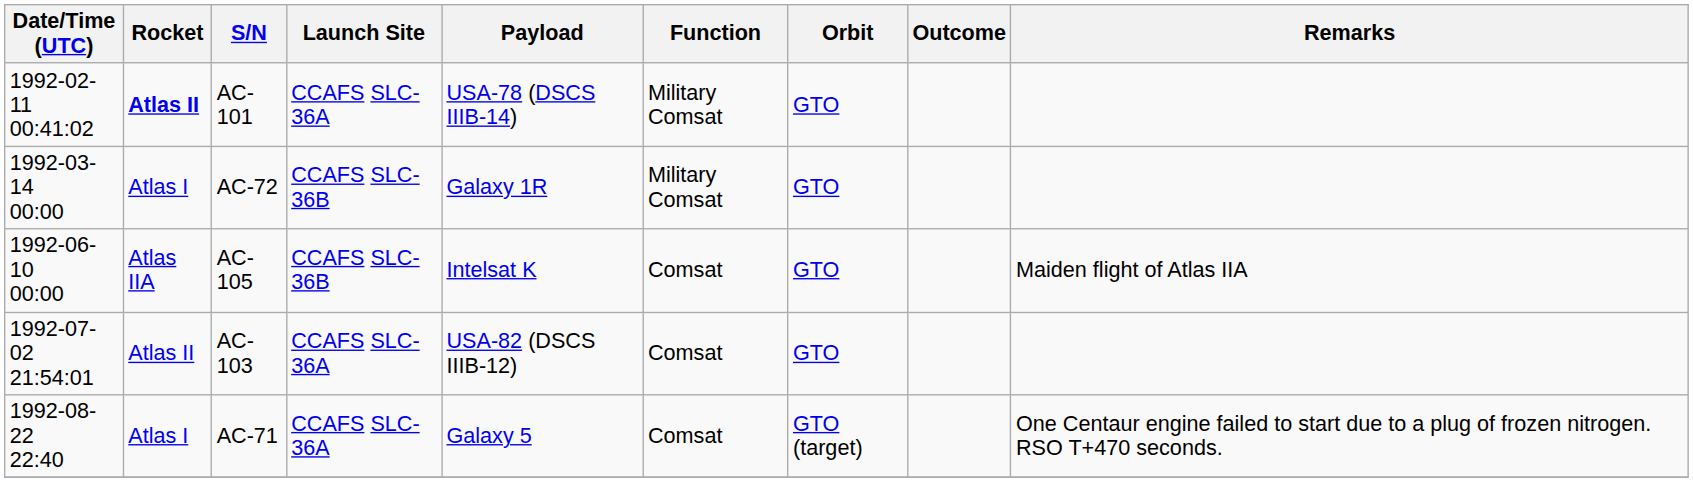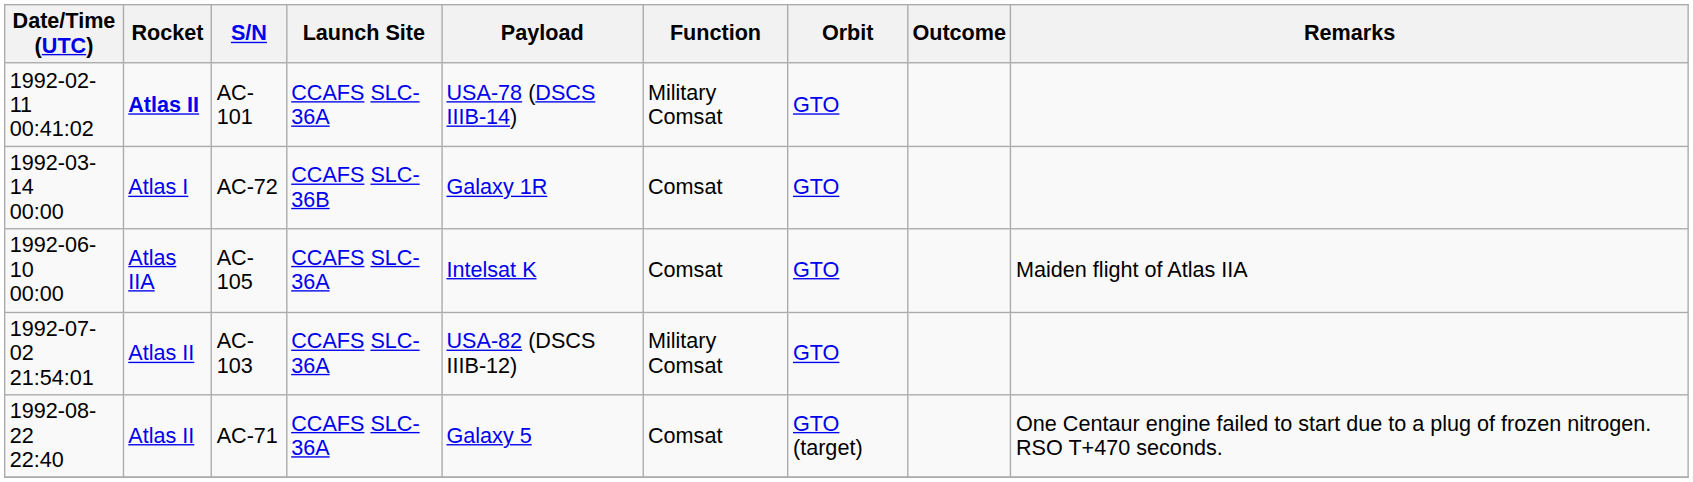 <table class="wikitable" style="margin: 1em 1em 1em 0";>
 <tr>
 <th>Date/Time<br>(<a href='#'>UTC</a>)</th>
 <th>Rocket</th>
 <th><a href='#'>S/N</a></th>
 <th>Launch Site</th>
 <th>Payload</th>
 <th>Function</th>
 <th>Orbit</th>
 <th>Outcome</th>
 <th>Remarks</th>
 </tr>
 <tr>
 <td>1992-02-11<br>00:41:02</td>
 <td><strong><a href='#'>Atlas II</a></strong></td>
 <td>AC-101</td>
 <td><a href='#'>CCAFS</a> <a href='#'>SLC-36A</a></td>
 <td><a href='#'>USA-78</a> (<a href='#'>DSCS IIIB-14</a>)</td>
 <td>Military Comsat</td>
 <td><a href='#'>GTO</a></td>
 <td></td>
 <td></td>
 </tr>
 <tr>
 <td>1992-03-14<br>00:00</td>
 <td><a href='#'>Atlas I</a></td>
 <td>AC-72</td>
 <td><a href='#'>CCAFS</a> <a href='#'>SLC-36B</a></td>
 <td><a href='#'>Galaxy 1R</a></td>
-<td>Military Comsat</td>
+<td>Comsat</td>
 <td><a href='#'>GTO</a></td>
 <td></td>
 <td></td>
 </tr>
 <tr>
 <td>1992-06-10<br>00:00</td>
 <td><a href='#'>Atlas IIA</a></td>
 <td>AC-105</td>
-<td><a href='#'>CCAFS</a> <a href='#'>SLC-36B</a></td>
+<td><a href='#'>CCAFS</a> <a href='#'>SLC-36A</a></td>
 <td><a href='#'>Intelsat K</a></td>
 <td>Comsat</td>
 <td><a href='#'>GTO</a></td>
 <td></td>
 <td>Maiden flight of Atlas IIA</td>
 </tr>
 <tr>
 <td>1992-07-02<br>21:54:01</td>
 <td><a href='#'>Atlas II</a></td>
 <td>AC-103</td>
 <td><a href='#'>CCAFS</a> <a href='#'>SLC-36A</a></td>
 <td><a href='#'>USA-82</a> (DSCS IIIB-12)</td>
-<td>Comsat</td>
+<td>Military Comsat</td>
 <td><a href='#'>GTO</a></td>
 <td></td>
 <td></td>
 </tr>
 <tr>
 <td>1992-08-22<br>22:40</td>
-<td><a href='#'>Atlas I</a></td>
+<td><a href='#'>Atlas II</a></td>
 <td>AC-71</td>
 <td><a href='#'>CCAFS</a> <a href='#'>SLC-36A</a></td>
 <td><a href='#'>Galaxy 5</a></td>
 <td>Comsat</td>
 <td><a href='#'>GTO</a> (target)</td>
 <td></td>
 <td>One Centaur engine failed to start due to a plug of frozen nitrogen. RSO T+470 seconds.</td>
 </tr>
 <tr>
 </tr>
 </table>
